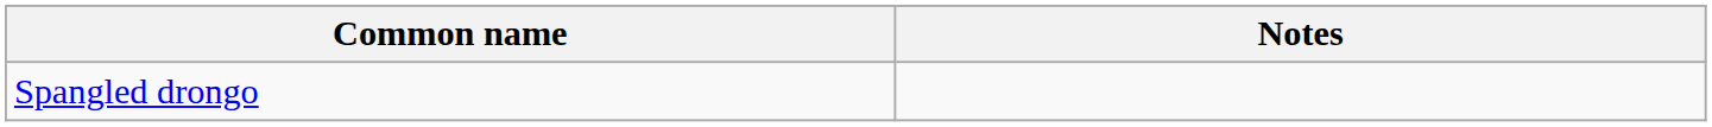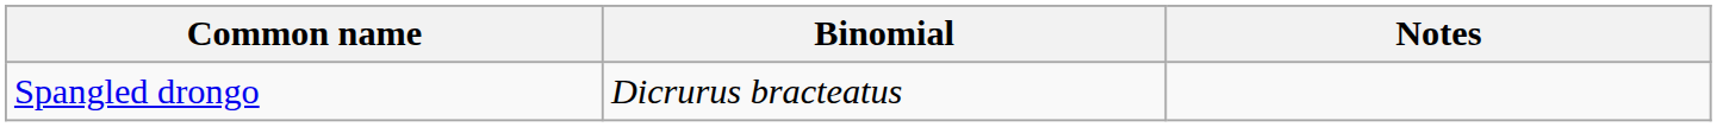 <table style="width:60%;" class="wikitable">
 <tr>
 <th width=35%>Common name</th>
+<th width=33%>Binomial</th>
 <th width=32%>Notes</th>
 </tr>
 <tr>
 <td><a href='#'>Spangled drongo</a></td>
+<td><em>Dicrurus bracteatus</em></td>
 <td></td>
 </tr>
 </table>
